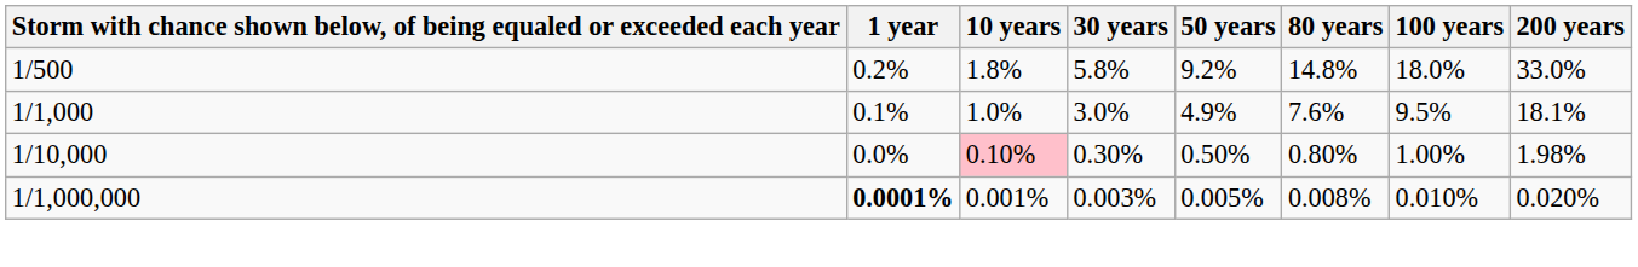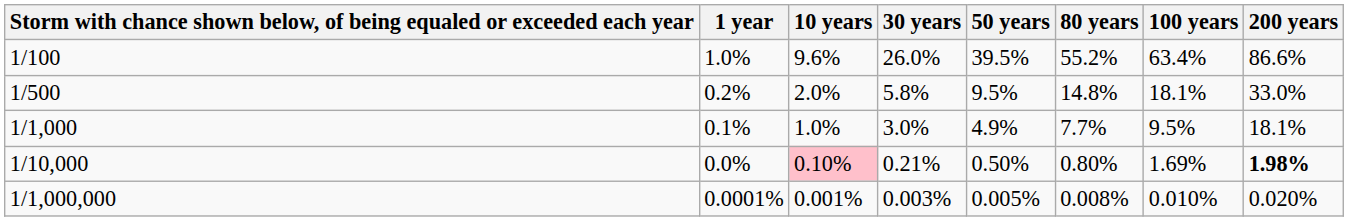 <table class="wikitable">
 <tr>
 <th>Storm with chance shown below, of being equaled or exceeded each year</th>
 <th>1 year</th>
 <th>10 years</th>
 <th>30 years</th>
 <th>50 years</th>
 <th>80 years</th>
 <th>100 years</th>
 <th>200 years</th>
 </tr>
 <tr>
+<td>1/100</td>
+<td>1.0%</td>
+<td>9.6%</td>
+<td>26.0%</td>
+<td>39.5%</td>
+<td>55.2%</td>
+<td>63.4%</td>
+<td>86.6%</td>
+</tr>
+<tr>
 <td>1/500</td>
 <td>0.2%</td>
-<td>1.8%</td>
+<td>2.0%</td>
 <td>5.8%</td>
-<td>9.2%</td>
+<td>9.5%</td>
 <td>14.8%</td>
-<td>18.0%</td>
+<td>18.1%</td>
 <td>33.0%</td>
 </tr>
 <tr>
 <td>1/1,000</td>
 <td>0.1%</td>
 <td>1.0%</td>
 <td>3.0%</td>
 <td>4.9%</td>
-<td>7.6%</td>
+<td>7.7%</td>
 <td>9.5%</td>
 <td>18.1%</td>
 </tr>
 <tr>
 <td>1/10,000</td>
 <td>0.0%</td>
 <td style="background: pink;">0.10%</td>
-<td>0.30%</td>
+<td>0.21%</td>
 <td>0.50%</td>
 <td>0.80%</td>
-<td>1.00%</td>
-<td>1.98%</td>
+<td>1.69%</td>
+<td><strong>1.98%</strong></td>
 </tr>
 <tr>
 <td>1/1,000,000</td>
-<td><strong>0.0001%</strong></td>
+<td>0.0001%</td>
 <td>0.001%</td>
 <td>0.003%</td>
 <td>0.005%</td>
 <td>0.008%</td>
 <td>0.010%</td>
 <td>0.020%</td>
 </tr>
 </table>
